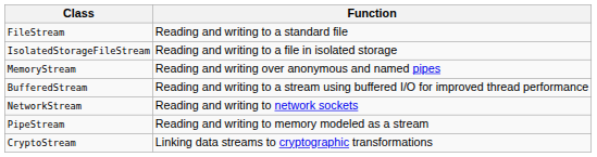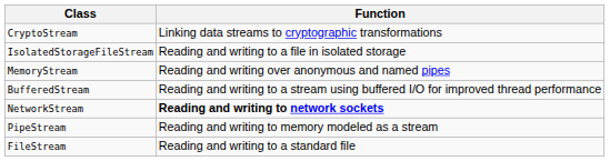 <table class="wikitable">
 <tr>
 <th>Class</th>
 <th>Function</th>
 </tr>
 <tr>
-<td><code>FileStream</code></td>
-<td>Reading and writing to a standard file</td>
+<td><code>CryptoStream</code></td>
+<td>Linking data streams to <a href='#'>cryptographic</a> transformations</td>
 </tr>
 <tr>
 <td><code>IsolatedStorageFileStream</code></td>
 <td>Reading and writing to a file in isolated storage</td>
 </tr>
 <tr>
 <td><code>MemoryStream</code></td>
 <td>Reading and writing over anonymous and named <a href='#'>pipes</a></td>
 </tr>
 <tr>
 <td><code>BufferedStream</code></td>
 <td>Reading and writing to a stream using buffered I/O for improved thread performance</td>
 </tr>
 <tr>
 <td><code>NetworkStream</code></td>
-<td>Reading and writing to <a href='#'>network sockets</a></td>
+<td><strong>Reading and writing to <a href='#'>network sockets</a></strong></td>
 </tr>
 <tr>
 <td><code>PipeStream</code></td>
 <td>Reading and writing to memory modeled as a stream</td>
 </tr>
 <tr>
-<td><code>CryptoStream</code></td>
-<td>Linking data streams to <a href='#'>cryptographic</a> transformations</td>
+<td><code>FileStream</code></td>
+<td>Reading and writing to a standard file</td>
 </tr>
 </table>
